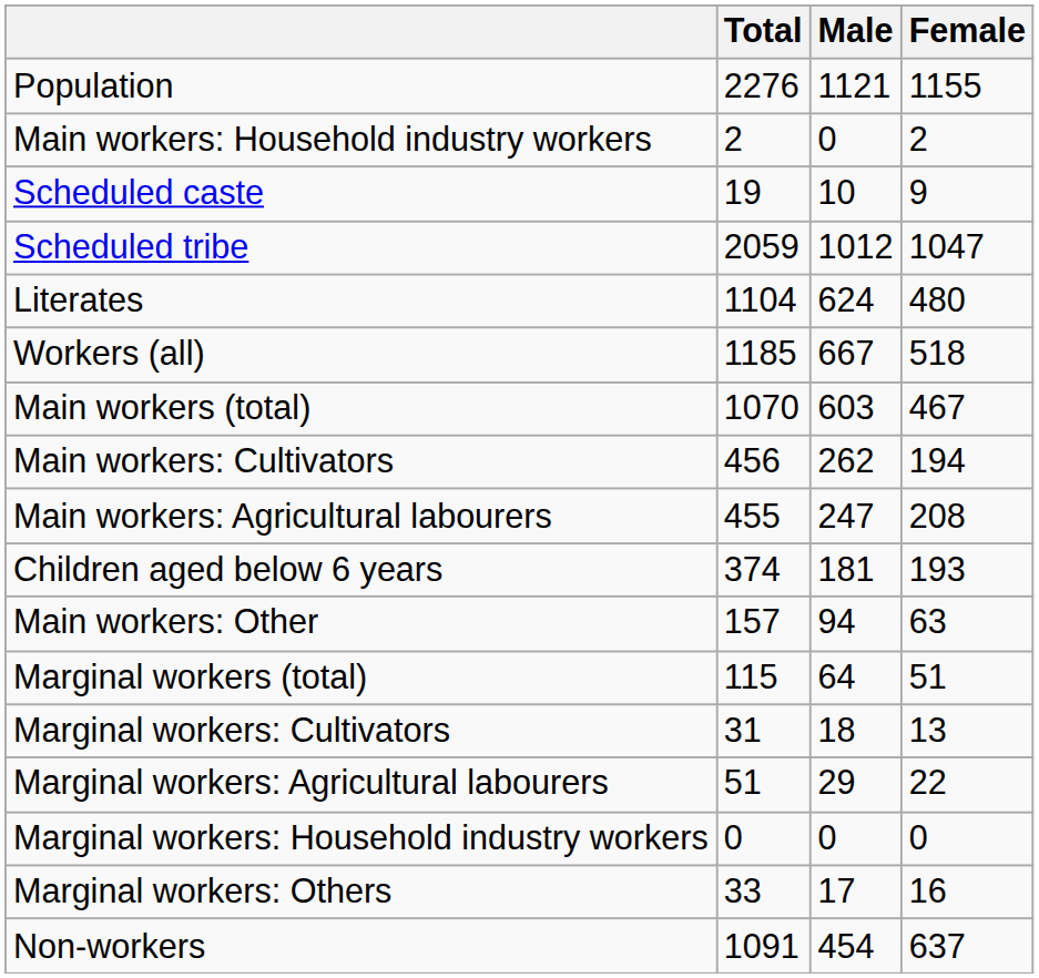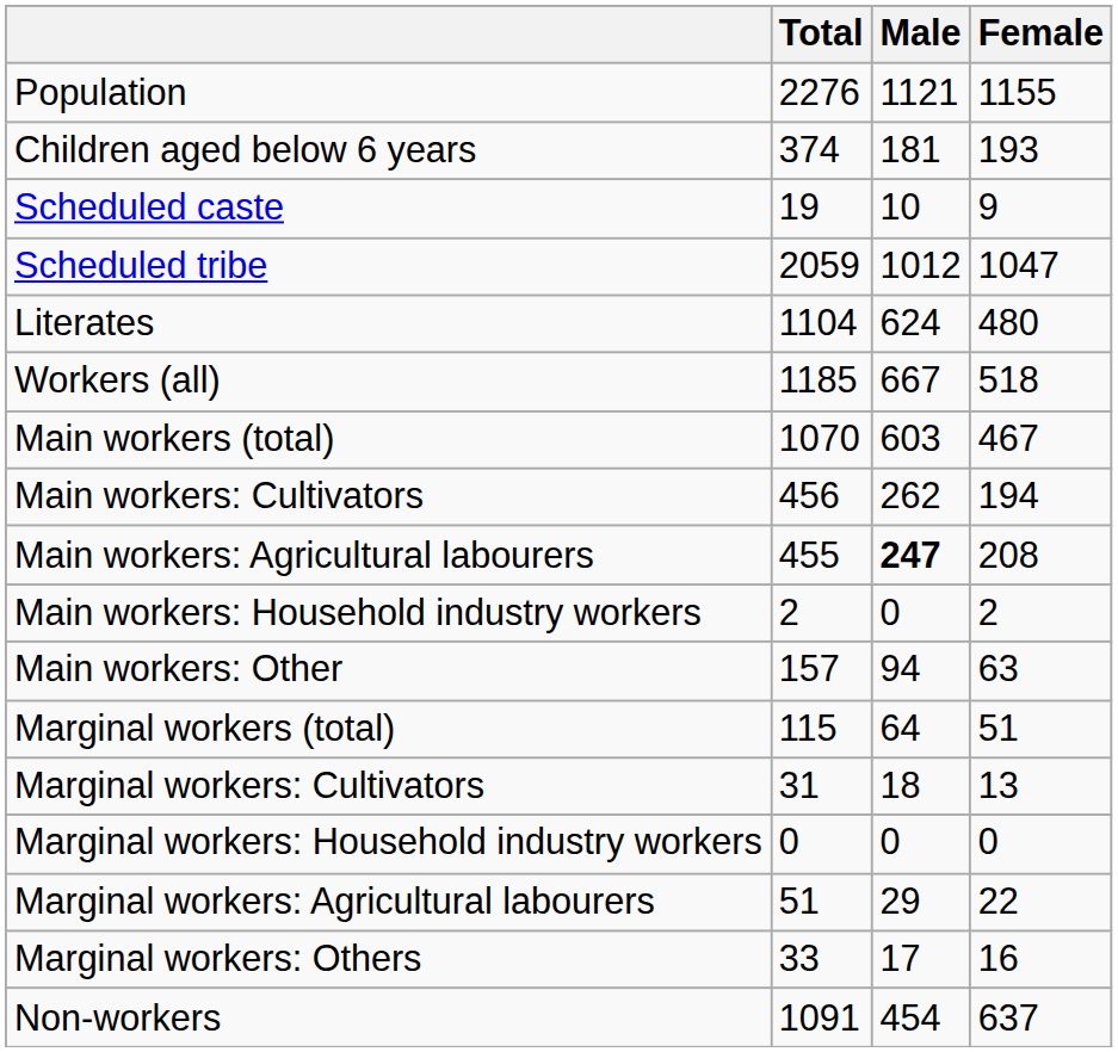 <table class="wikitable sortable">
 <tr>
 <th></th>
 <th>Total</th>
 <th>Male</th>
 <th>Female</th>
 </tr>
 <tr>
 <td>Population</td>
 <td>2276</td>
 <td>1121</td>
 <td>1155</td>
 </tr>
 <tr>
-<td>Main workers: Household industry workers</td>
-<td>2</td>
-<td>0</td>
-<td>2</td>
+<td>Children aged below 6 years</td>
+<td>374</td>
+<td>181</td>
+<td>193</td>
 </tr>
 <tr>
 <td><a href='#'>Scheduled caste</a></td>
 <td>19</td>
 <td>10</td>
 <td>9</td>
 </tr>
 <tr>
 <td><a href='#'>Scheduled tribe</a></td>
 <td>2059</td>
 <td>1012</td>
 <td>1047</td>
 </tr>
 <tr>
 <td>Literates</td>
 <td>1104</td>
 <td>624</td>
 <td>480</td>
 </tr>
 <tr>
 <td>Workers (all)</td>
 <td>1185</td>
 <td>667</td>
 <td>518</td>
 </tr>
 <tr>
 <td>Main workers (total)</td>
 <td>1070</td>
 <td>603</td>
 <td>467</td>
 </tr>
 <tr>
 <td>Main workers: Cultivators</td>
 <td>456</td>
 <td>262</td>
 <td>194</td>
 </tr>
 <tr>
 <td>Main workers: Agricultural labourers</td>
 <td>455</td>
-<td>247</td>
+<td><strong>247</strong></td>
 <td>208</td>
 </tr>
 <tr>
-<td>Children aged below 6 years</td>
-<td>374</td>
-<td>181</td>
-<td>193</td>
+<td>Main workers: Household industry workers</td>
+<td>2</td>
+<td>0</td>
+<td>2</td>
 </tr>
 <tr>
 <td>Main workers: Other</td>
 <td>157</td>
 <td>94</td>
 <td>63</td>
 </tr>
 <tr>
 <td>Marginal workers (total)</td>
 <td>115</td>
 <td>64</td>
 <td>51</td>
 </tr>
 <tr>
 <td>Marginal workers: Cultivators</td>
 <td>31</td>
 <td>18</td>
 <td>13</td>
 </tr>
 <tr>
+<td>Marginal workers: Household industry workers</td>
+<td>0</td>
+<td>0</td>
+<td>0</td>
+</tr>
+<tr>
 <td>Marginal workers: Agricultural labourers</td>
 <td>51</td>
 <td>29</td>
 <td>22</td>
-</tr>
-<tr>
-<td>Marginal workers: Household industry workers</td>
-<td>0</td>
-<td>0</td>
-<td>0</td>
 </tr>
 <tr>
 <td>Marginal workers: Others</td>
 <td>33</td>
 <td>17</td>
 <td>16</td>
 </tr>
 <tr>
 <td>Non-workers</td>
 <td>1091</td>
 <td>454</td>
 <td>637</td>
 </tr>
 </table>
